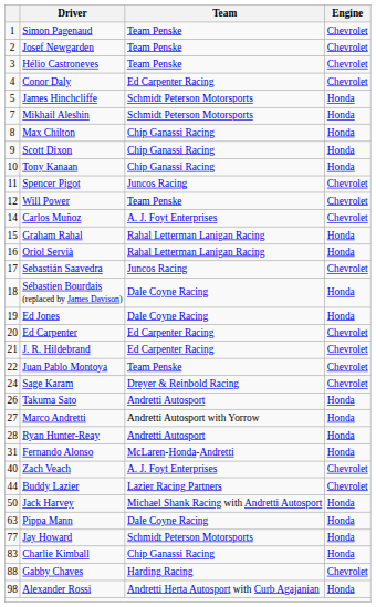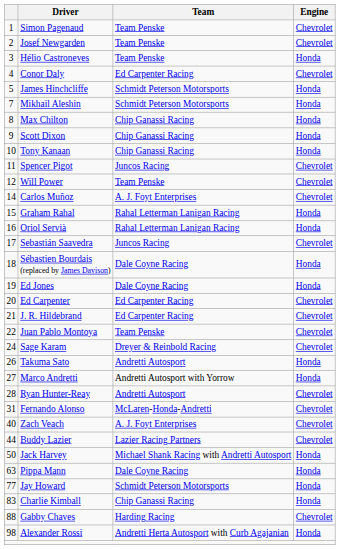 <table class="wikitable" style="font-size: 90%;">
 <tr>
 <th align=center></th>
 <th>Driver</th>
 <th>Team</th>
 <th>Engine</th>
 </tr>
 <tr>
 <td align="center">1</td>
 <td> <a href='#'>Simon Pagenaud</a></td>
 <td><a href='#'>Team Penske</a></td>
 <td><a href='#'>Chevrolet</a></td>
 </tr>
 <tr>
 <td align="center">2</td>
 <td> <a href='#'>Josef Newgarden</a></td>
 <td><a href='#'>Team Penske</a></td>
 <td><a href='#'>Chevrolet</a></td>
 </tr>
 <tr>
 <td align="center">3</td>
 <td> <a href='#'>Hélio Castroneves</a> </td>
 <td><a href='#'>Team Penske</a></td>
-<td><a href='#'>Chevrolet</a></td>
+<td><a href='#'>Honda</a></td>
 </tr>
 <tr>
 <td align="center">4</td>
 <td> <a href='#'>Conor Daly</a></td>
 <td><a href='#'>Ed Carpenter Racing</a></td>
 <td><a href='#'>Chevrolet</a></td>
 </tr>
 <tr>
 <td align="center">5</td>
 <td> <a href='#'>James Hinchcliffe</a></td>
 <td><a href='#'>Schmidt Peterson Motorsports</a></td>
 <td><a href='#'>Honda</a></td>
 </tr>
 <tr>
 <td align="center">7</td>
 <td> <a href='#'>Mikhail Aleshin</a></td>
 <td><a href='#'>Schmidt Peterson Motorsports</a></td>
 <td><a href='#'>Honda</a></td>
 </tr>
 <tr>
 <td align="center">8</td>
 <td> <a href='#'>Max Chilton</a></td>
 <td><a href='#'>Chip Ganassi Racing</a></td>
 <td><a href='#'>Honda</a></td>
 </tr>
 <tr>
 <td align="center">9</td>
 <td> <a href='#'>Scott Dixon</a> </td>
 <td><a href='#'>Chip Ganassi Racing</a></td>
 <td><a href='#'>Honda</a></td>
 </tr>
 <tr>
 <td align="center">10</td>
 <td> <a href='#'>Tony Kanaan</a> </td>
 <td><a href='#'>Chip Ganassi Racing</a></td>
 <td><a href='#'>Honda</a></td>
 </tr>
 <tr>
 <td align="center">11</td>
 <td> <a href='#'>Spencer Pigot</a></td>
 <td><a href='#'>Juncos Racing</a></td>
 <td><a href='#'>Chevrolet</a></td>
 </tr>
 <tr>
 <td align="center">12</td>
 <td> <a href='#'>Will Power</a></td>
 <td><a href='#'>Team Penske</a></td>
 <td><a href='#'>Chevrolet</a></td>
 </tr>
 <tr>
 <td align="center">14</td>
 <td> <a href='#'>Carlos Muñoz</a></td>
 <td><a href='#'>A. J. Foyt Enterprises</a></td>
 <td><a href='#'>Chevrolet</a></td>
 </tr>
 <tr>
 <td align="center">15</td>
 <td> <a href='#'>Graham Rahal</a></td>
 <td><a href='#'>Rahal Letterman Lanigan Racing</a></td>
 <td><a href='#'>Honda</a></td>
 </tr>
 <tr>
 <td align="center">16</td>
 <td> <a href='#'>Oriol Servià</a></td>
 <td><a href='#'>Rahal Letterman Lanigan Racing</a></td>
 <td><a href='#'>Honda</a></td>
 </tr>
 <tr>
 <td align="center">17</td>
 <td> <a href='#'>Sebastián Saavedra</a></td>
 <td><a href='#'>Juncos Racing</a></td>
 <td><a href='#'>Chevrolet</a></td>
 </tr>
 <tr>
 <td align="center">18</td>
 <td> <a href='#'>Sébastien Bourdais</a><br><small>(replaced by  <a href='#'>James Davison</a>)</small></td>
 <td><a href='#'>Dale Coyne Racing</a></td>
 <td><a href='#'>Honda</a></td>
 </tr>
 <tr>
 <td align="center">19</td>
 <td> <a href='#'>Ed Jones</a> </td>
 <td><a href='#'>Dale Coyne Racing</a></td>
 <td><a href='#'>Honda</a></td>
 </tr>
 <tr>
 <td align="center">20</td>
 <td> <a href='#'>Ed Carpenter</a></td>
 <td><a href='#'>Ed Carpenter Racing</a></td>
 <td><a href='#'>Chevrolet</a></td>
 </tr>
 <tr>
 <td align="center">21</td>
 <td> <a href='#'>J. R. Hildebrand</a></td>
 <td><a href='#'>Ed Carpenter Racing</a></td>
 <td><a href='#'>Chevrolet</a></td>
 </tr>
 <tr>
 <td align="center">22</td>
 <td> <a href='#'>Juan Pablo Montoya</a> </td>
 <td><a href='#'>Team Penske</a></td>
 <td><a href='#'>Chevrolet</a></td>
 </tr>
 <tr>
 <td align="center">24</td>
 <td> <a href='#'>Sage Karam</a></td>
 <td><a href='#'>Dreyer & Reinbold Racing</a></td>
 <td><a href='#'>Chevrolet</a></td>
 </tr>
 <tr>
 <td align="center">26</td>
 <td> <a href='#'>Takuma Sato</a></td>
 <td><a href='#'>Andretti Autosport</a></td>
 <td><a href='#'>Honda</a></td>
 </tr>
 <tr>
 <td align="center">27</td>
 <td> <a href='#'>Marco Andretti</a></td>
 <td>Andretti Autosport with Yorrow</td>
 <td><a href='#'>Honda</a></td>
 </tr>
 <tr>
 <td align="center">28</td>
 <td> <a href='#'>Ryan Hunter-Reay</a> </td>
 <td><a href='#'>Andretti Autosport</a></td>
-<td><a href='#'>Honda</a></td>
+<td><a href='#'>Chevrolet</a></td>
 </tr>
 <tr>
 <td align="center">31</td>
 <td> <a href='#'>Fernando Alonso</a> </td>
 <td><a href='#'>McLaren</a>-<a href='#'>Honda</a>-<a href='#'>Andretti</a></td>
-<td><a href='#'>Honda</a></td>
+<td><a href='#'>Chevrolet</a></td>
 </tr>
 <tr>
 <td align="center">40</td>
 <td> <a href='#'>Zach Veach</a> </td>
 <td><a href='#'>A. J. Foyt Enterprises</a></td>
 <td><a href='#'>Chevrolet</a></td>
 </tr>
 <tr>
 <td align="center">44</td>
 <td> <a href='#'>Buddy Lazier</a> </td>
 <td><a href='#'>Lazier Racing Partners</a></td>
 <td><a href='#'>Chevrolet</a></td>
 </tr>
 <tr>
 <td align="center">50</td>
 <td> <a href='#'>Jack Harvey</a> </td>
 <td><a href='#'>Michael Shank Racing</a> with <a href='#'>Andretti Autosport</a></td>
 <td><a href='#'>Honda</a></td>
 </tr>
 <tr>
 <td align="center">63</td>
 <td> <a href='#'>Pippa Mann</a></td>
 <td><a href='#'>Dale Coyne Racing</a></td>
 <td><a href='#'>Honda</a></td>
 </tr>
 <tr>
 <td align="center">77</td>
 <td> <a href='#'>Jay Howard</a></td>
 <td><a href='#'>Schmidt Peterson Motorsports</a></td>
 <td><a href='#'>Honda</a></td>
 </tr>
 <tr>
 <td align="center">83</td>
 <td> <a href='#'>Charlie Kimball</a></td>
 <td><a href='#'>Chip Ganassi Racing</a></td>
 <td><a href='#'>Honda</a></td>
 </tr>
 <tr>
 <td align="center">88</td>
 <td> <a href='#'>Gabby Chaves</a></td>
 <td><a href='#'>Harding Racing</a></td>
 <td><a href='#'>Chevrolet</a></td>
 </tr>
 <tr>
 <td align="center">98</td>
 <td> <a href='#'>Alexander Rossi</a> </td>
 <td><a href='#'>Andretti Herta Autosport</a> with <a href='#'>Curb Agajanian</a></td>
 <td><a href='#'>Honda</a></td>
 </tr>
 <tr>
 <td align="center" colspan=4></td>
 </tr>
 </table>
